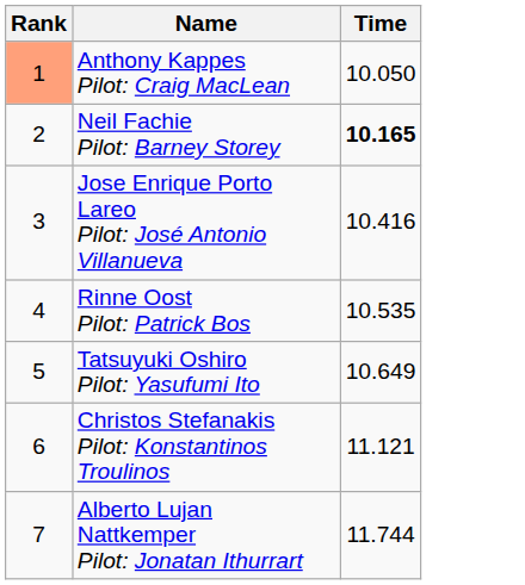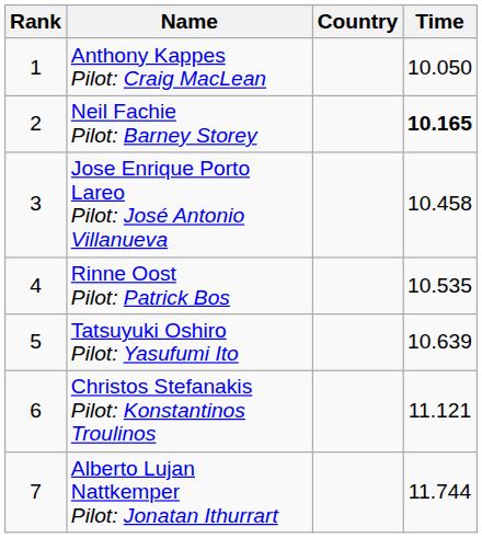 <table class="wikitable sortable">
 <tr>
 <th width=20>Rank</th>
 <th width=180>Name</th>
+<th>Country</th>
 <th>Time</th>
 </tr>
 <tr>
-<td align="center" style="background: lightsalmon;">1</td>
+<td align="center">1</td>
 <td><a href='#'>Anthony Kappes</a><br><em>Pilot: <a href='#'>Craig MacLean</a></em></td>
+<td></td>
 <td align="center">10.050</td>
 </tr>
 <tr>
 <td align="center">2</td>
 <td><a href='#'>Neil Fachie</a><br><em>Pilot: <a href='#'>Barney Storey</a></em></td>
+<td></td>
 <td align="center"><strong>10.165</strong></td>
 </tr>
 <tr>
 <td align="center">3</td>
 <td><a href='#'>Jose Enrique Porto Lareo</a><br><em>Pilot: <a href='#'>José Antonio Villanueva</a></em></td>
-<td align="center">10.416</td>
+<td></td>
+<td align="center">10.458</td>
 </tr>
 <tr>
 <td align="center">4</td>
 <td><a href='#'>Rinne Oost</a><br><em>Pilot: <a href='#'>Patrick Bos</a></em></td>
+<td></td>
 <td align="center">10.535</td>
 </tr>
 <tr>
 <td align="center">5</td>
 <td><a href='#'>Tatsuyuki Oshiro</a><br><em>Pilot: <a href='#'>Yasufumi Ito</a></em></td>
-<td align="center">10.649</td>
+<td></td>
+<td align="center">10.639</td>
 </tr>
 <tr>
 <td align="center">6</td>
 <td><a href='#'>Christos Stefanakis</a><br><em>Pilot: <a href='#'>Konstantinos Troulinos</a></em></td>
+<td></td>
 <td align="center">11.121</td>
 </tr>
 <tr>
 <td align="center">7</td>
 <td><a href='#'>Alberto Lujan Nattkemper</a><br><em>Pilot: <a href='#'>Jonatan Ithurrart</a></em></td>
+<td></td>
 <td align="center">11.744</td>
 </tr>
 </table>
